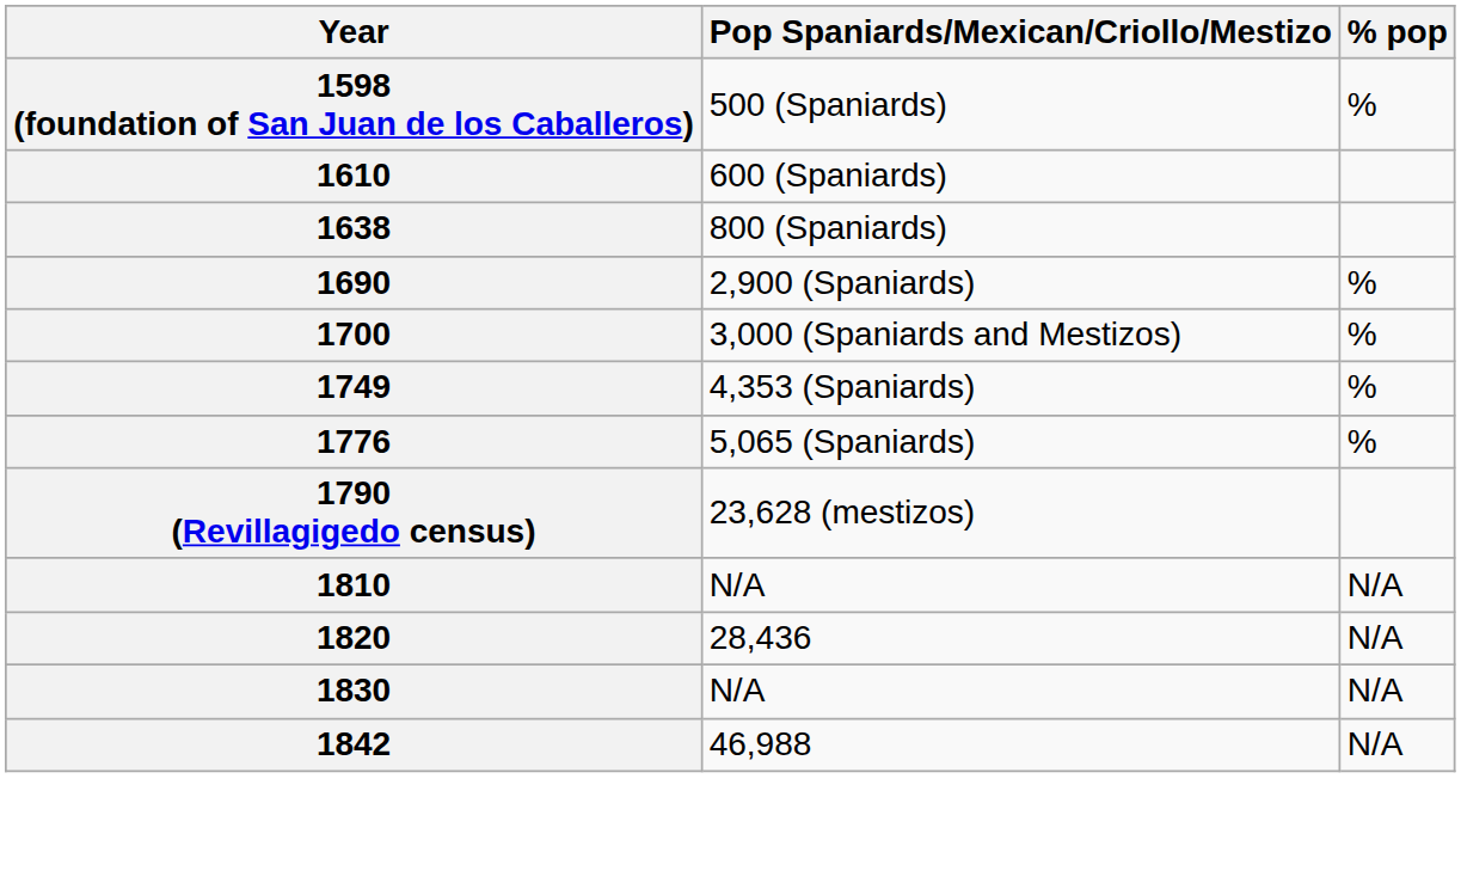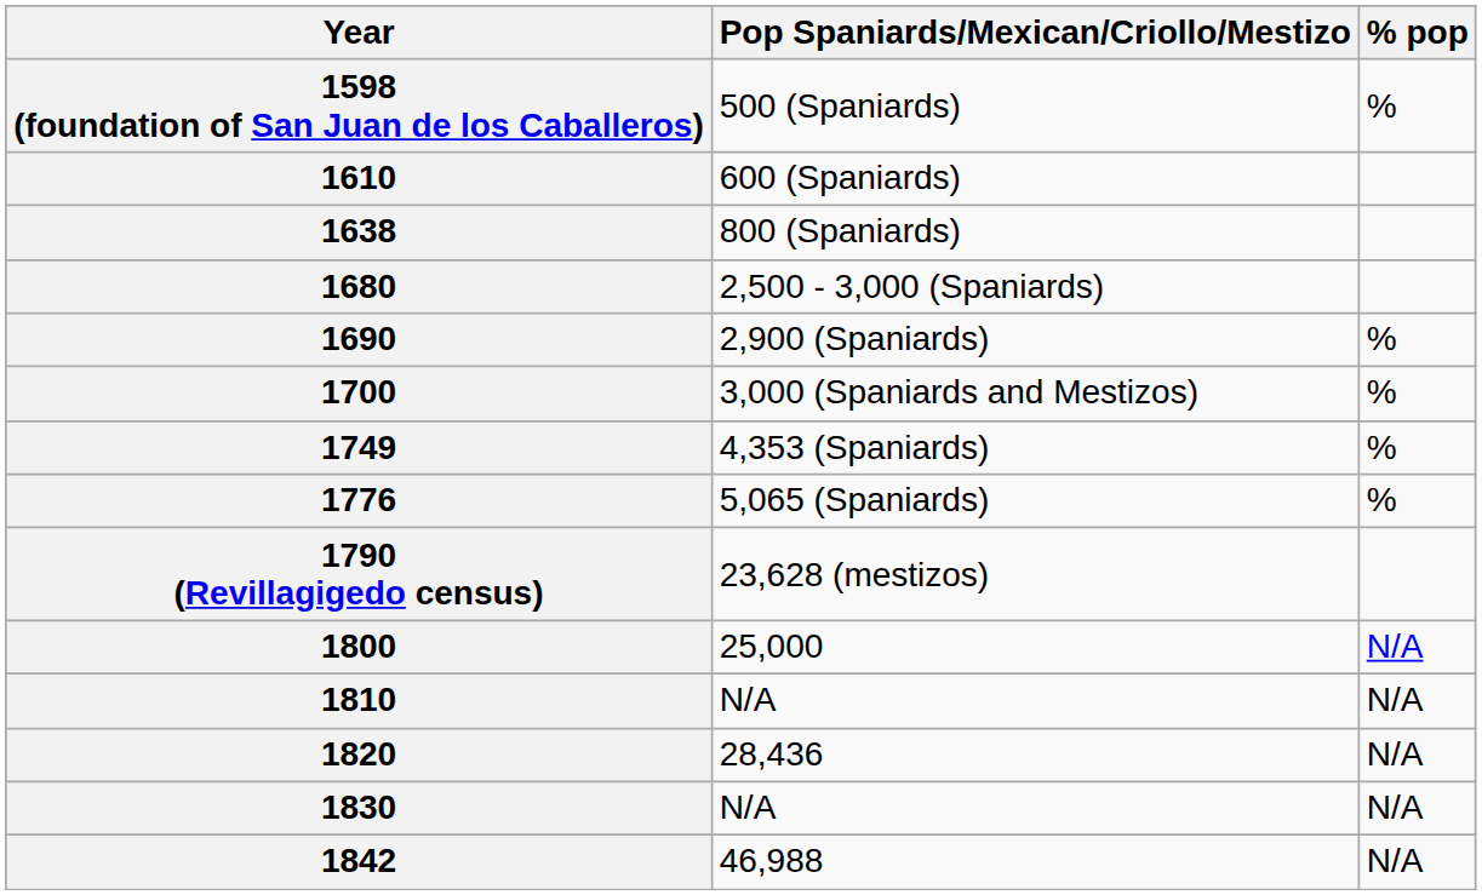 <table class="wikitable sortable">
 <tr>
 <th>Year</th>
 <th>Pop Spaniards/Mexican/Criollo/Mestizo</th>
 <th>% pop</th>
 </tr>
 <tr>
 <th>1598<br> (foundation of <a href='#'>San Juan de los Caballeros</a>)</th>
 <td>500 (Spaniards)</td>
 <td>%</td>
 </tr>
 <tr>
 <th>1610</th>
 <td>600 (Spaniards)</td>
 <td></td>
 </tr>
 <tr>
 <th>1638</th>
 <td>800 (Spaniards)</td>
+<td></td>
+</tr>
+<tr>
+<th>1680</th>
+<td>2,500 - 3,000 (Spaniards)</td>
 <td></td>
 </tr>
 <tr>
 <th>1690</th>
 <td>2,900 (Spaniards)</td>
 <td>%</td>
 </tr>
 <tr>
 <th>1700</th>
 <td>3,000 (Spaniards and Mestizos)</td>
 <td>%</td>
 </tr>
 <tr>
 <th>1749</th>
 <td>4,353 (Spaniards)</td>
 <td>%</td>
 </tr>
 <tr>
 <th>1776</th>
 <td>5,065 (Spaniards)</td>
 <td>%</td>
 </tr>
 <tr>
 <th>1790<br>(<a href='#'>Revillagigedo</a> census)</th>
 <td>23,628 (mestizos)</td>
 </tr>
 <tr>
+<th>1800</th>
+<td>25,000</td>
+<td><a href='#'>N/A</a></td>
+</tr>
+<tr>
 <th>1810</th>
 <td>N/A</td>
 <td>N/A</td>
 </tr>
 <tr>
 <th>1820</th>
 <td>28,436</td>
 <td>N/A</td>
 </tr>
 <tr>
 <th>1830</th>
 <td>N/A</td>
 <td>N/A</td>
 </tr>
 <tr>
 <th>1842</th>
 <td>46,988</td>
 <td>N/A</td>
 </tr>
 </table>
